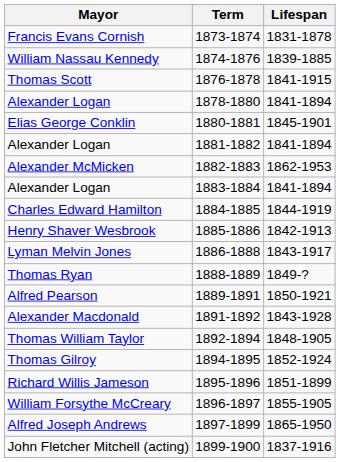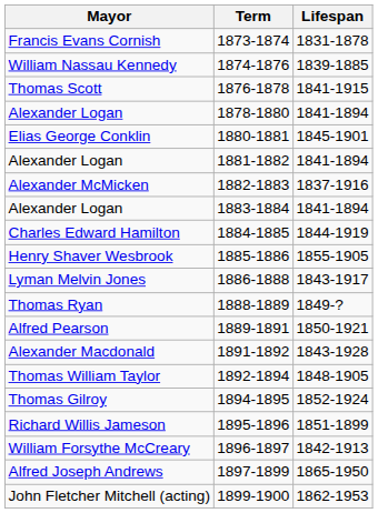 <table class="wikitable mw-collapsible">
 <tr>
 <th>Mayor</th>
 <th>Term</th>
 <th>Lifespan</th>
 </tr>
 <tr>
 <td><a href='#'>Francis Evans Cornish</a></td>
 <td>1873-1874</td>
 <td>1831-1878</td>
 </tr>
 <tr>
 <td><a href='#'>William Nassau Kennedy</a></td>
 <td>1874-1876</td>
 <td>1839-1885</td>
 </tr>
 <tr>
 <td><a href='#'>Thomas Scott</a></td>
 <td>1876-1878</td>
 <td>1841-1915</td>
 </tr>
 <tr>
 <td><a href='#'>Alexander Logan</a></td>
 <td>1878-1880</td>
 <td>1841-1894</td>
 </tr>
 <tr>
 <td><a href='#'>Elias George Conklin</a></td>
 <td>1880-1881</td>
 <td>1845-1901</td>
 </tr>
 <tr>
 <td>Alexander Logan</td>
 <td>1881-1882</td>
 <td>1841-1894</td>
 </tr>
 <tr>
 <td><a href='#'>Alexander McMicken</a></td>
 <td>1882-1883</td>
-<td>1862-1953</td>
+<td>1837-1916</td>
 </tr>
 <tr>
 <td>Alexander Logan</td>
 <td>1883-1884</td>
 <td>1841-1894</td>
 </tr>
 <tr>
 <td><a href='#'>Charles Edward Hamilton</a></td>
 <td>1884-1885</td>
 <td>1844-1919</td>
 </tr>
 <tr>
 <td><a href='#'>Henry Shaver Wesbrook</a></td>
 <td>1885-1886</td>
-<td>1842-1913</td>
+<td>1855-1905</td>
 </tr>
 <tr>
 <td><a href='#'>Lyman Melvin Jones</a></td>
 <td>1886-1888</td>
 <td>1843-1917</td>
 </tr>
 <tr>
 <td><a href='#'>Thomas Ryan</a></td>
 <td>1888-1889</td>
 <td>1849-?</td>
 </tr>
 <tr>
 <td><a href='#'>Alfred Pearson</a></td>
 <td>1889-1891</td>
 <td>1850-1921</td>
 </tr>
 <tr>
 <td><a href='#'>Alexander Macdonald</a></td>
 <td>1891-1892</td>
 <td>1843-1928</td>
 </tr>
 <tr>
 <td><a href='#'>Thomas William Taylor</a></td>
 <td>1892-1894</td>
 <td>1848-1905</td>
 </tr>
 <tr>
 <td><a href='#'>Thomas Gilroy</a></td>
 <td>1894-1895</td>
 <td>1852-1924</td>
 </tr>
 <tr>
 <td><a href='#'>Richard Willis Jameson</a></td>
 <td>1895-1896</td>
 <td>1851-1899</td>
 </tr>
 <tr>
 <td><a href='#'>William Forsythe McCreary</a></td>
 <td>1896-1897</td>
-<td>1855-1905</td>
+<td>1842-1913</td>
 </tr>
 <tr>
 <td><a href='#'>Alfred Joseph Andrews</a></td>
 <td>1897-1899</td>
 <td>1865-1950</td>
 </tr>
 <tr>
 <td>John Fletcher Mitchell (acting)</td>
 <td>1899-1900</td>
-<td>1837-1916</td>
+<td>1862-1953</td>
 </tr>
 </table>
